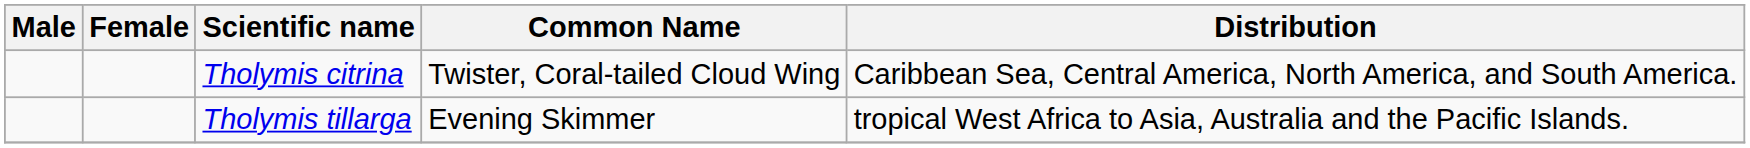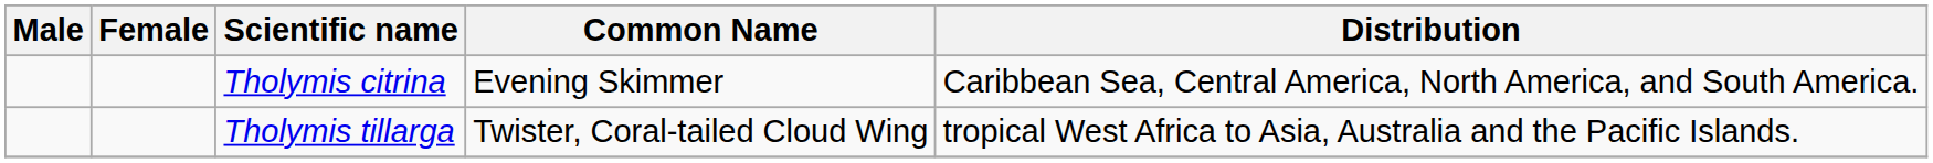 <table class="wikitable">
 <tr>
 <th>Male</th>
 <th>Female</th>
 <th>Scientific name</th>
 <th>Common Name</th>
 <th>Distribution</th>
 </tr>
 <tr>
 <td></td>
 <td></td>
 <td><em><a href='#'>Tholymis citrina</a></em> </td>
-<td>Twister, Coral-tailed Cloud Wing</td>
+<td>Evening Skimmer</td>
 <td>Caribbean Sea, Central America, North America, and South America.</td>
 </tr>
 <tr>
 <td></td>
 <td></td>
 <td><em><a href='#'>Tholymis tillarga</a></em> </td>
-<td>Evening Skimmer</td>
+<td>Twister, Coral-tailed Cloud Wing</td>
 <td>tropical West Africa to Asia, Australia and the Pacific Islands.</td>
 </tr>
 <tr>
 </tr>
 </table>
